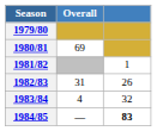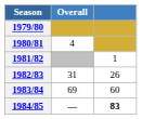 <table class="wikitable" style="font-size:86%; text-align:center; border:grey solid 1px; border-collapse:collapse; background:#ffffff;">
 <tr>
 <th style="background-color:#369; color:white; width:60px;"> Season </th>
 <th style="background-color:#4180be; color:white; width:55px;">Overall</th>
 <th style="background-color:#4180be; color:white; width:55px;"></th>
 </tr>
 <tr>
 <th scope=row align=center><a href='#'>1979/80</a></th>
 <td align=center bgcolor=#D4AF37></td>
 <td align=center bgcolor=#D4AF37></td>
 </tr>
 <tr>
 <th scope=row align=center><a href='#'>1980/81</a></th>
-<td align=center>69</td>
+<td align=center>4</td>
 <td align=center bgcolor=#D4AF37></td>
 </tr>
 <tr>
 <th scope=row align=center><a href='#'>1981/82</a></th>
 <td align=center bgcolor=silver></td>
 <td align=center>1</td>
 </tr>
 <tr>
 <th scope=row align=center><a href='#'>1982/83</a></th>
 <td align=center>31</td>
 <td align=center>26</td>
 </tr>
 <tr>
 <th scope=row align=center><a href='#'>1983/84</a></th>
-<td align=center>4</td>
-<td align=center>32</td>
+<td align=center>69</td>
+<td align=center>60</td>
 </tr>
 <tr>
 <th scope=row align=center><a href='#'>1984/85</a></th>
 <td align=center>—</td>
 <td align=center><strong>83</strong></td>
 </tr>
 </table>
